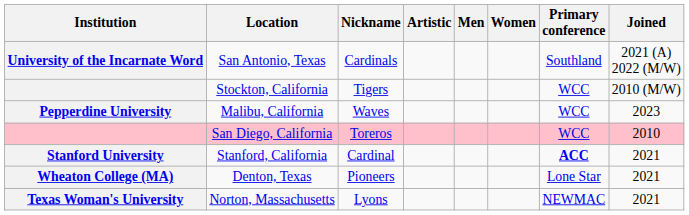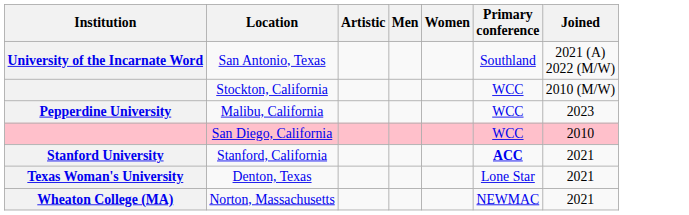 <table class="wikitable sortable" style="text-align:center">
 <tr>
 <th>Institution</th>
 <th>Location</th>
-<th>Nickname</th>
 <th>Artistic</th>
 <th>Men</th>
 <th>Women</th>
 <th>Primary<br>conference</th>
 <th>Joined</th>
 </tr>
 <tr>
 <th><a href='#'>University of the Incarnate Word</a></th>
 <td><a href='#'>San Antonio, Texas</a></td>
-<td><a href='#'>Cardinals</a></td>
 <td></td>
 <td></td>
 <td></td>
 <td><a href='#'>Southland</a></td>
 <td>2021 (A)<br>2022 (M/W)</td>
 </tr>
 <tr>
 <th></th>
 <td><a href='#'>Stockton, California</a></td>
-<td><a href='#'>Tigers</a></td>
 <td></td>
 <td></td>
 <td></td>
 <td><a href='#'>WCC</a></td>
 <td>2010 (M/W)</td>
 </tr>
 <tr>
 <th><a href='#'>Pepperdine University</a></th>
 <td><a href='#'>Malibu, California</a></td>
-<td><a href='#'>Waves</a></td>
 <td></td>
 <td></td>
 <td></td>
 <td><a href='#'>WCC</a></td>
 <td>2023</td>
 </tr>
 <tr bgcolor=pink>
 <td><strong></strong></td>
 <td><a href='#'>San Diego, California</a></td>
-<td><a href='#'>Toreros</a></td>
 <td></td>
 <td></td>
 <td></td>
 <td><a href='#'>WCC</a></td>
 <td>2010</td>
 </tr>
 <tr>
 <th><a href='#'>Stanford University</a></th>
 <td><a href='#'>Stanford, California</a></td>
-<td><a href='#'>Cardinal</a></td>
 <td></td>
 <td></td>
 <td></td>
 <td><strong><a href='#'>ACC</a></strong></td>
 <td>2021</td>
 </tr>
 <tr>
-<th><a href='#'>Wheaton College (MA)</a></th>
+<th><a href='#'>Texas Woman's University</a></th>
 <td><a href='#'>Denton, Texas</a></td>
-<td><a href='#'>Pioneers</a></td>
 <td></td>
 <td></td>
 <td></td>
 <td><a href='#'>Lone Star</a></td>
 <td>2021</td>
 </tr>
 <tr>
-<th><a href='#'>Texas Woman's University</a></th>
+<th><a href='#'>Wheaton College (MA)</a></th>
 <td><a href='#'>Norton, Massachusetts</a></td>
-<td><a href='#'>Lyons</a></td>
 <td></td>
 <td></td>
 <td></td>
 <td><a href='#'>NEWMAC</a></td>
 <td>2021</td>
 </tr>
 </table>
